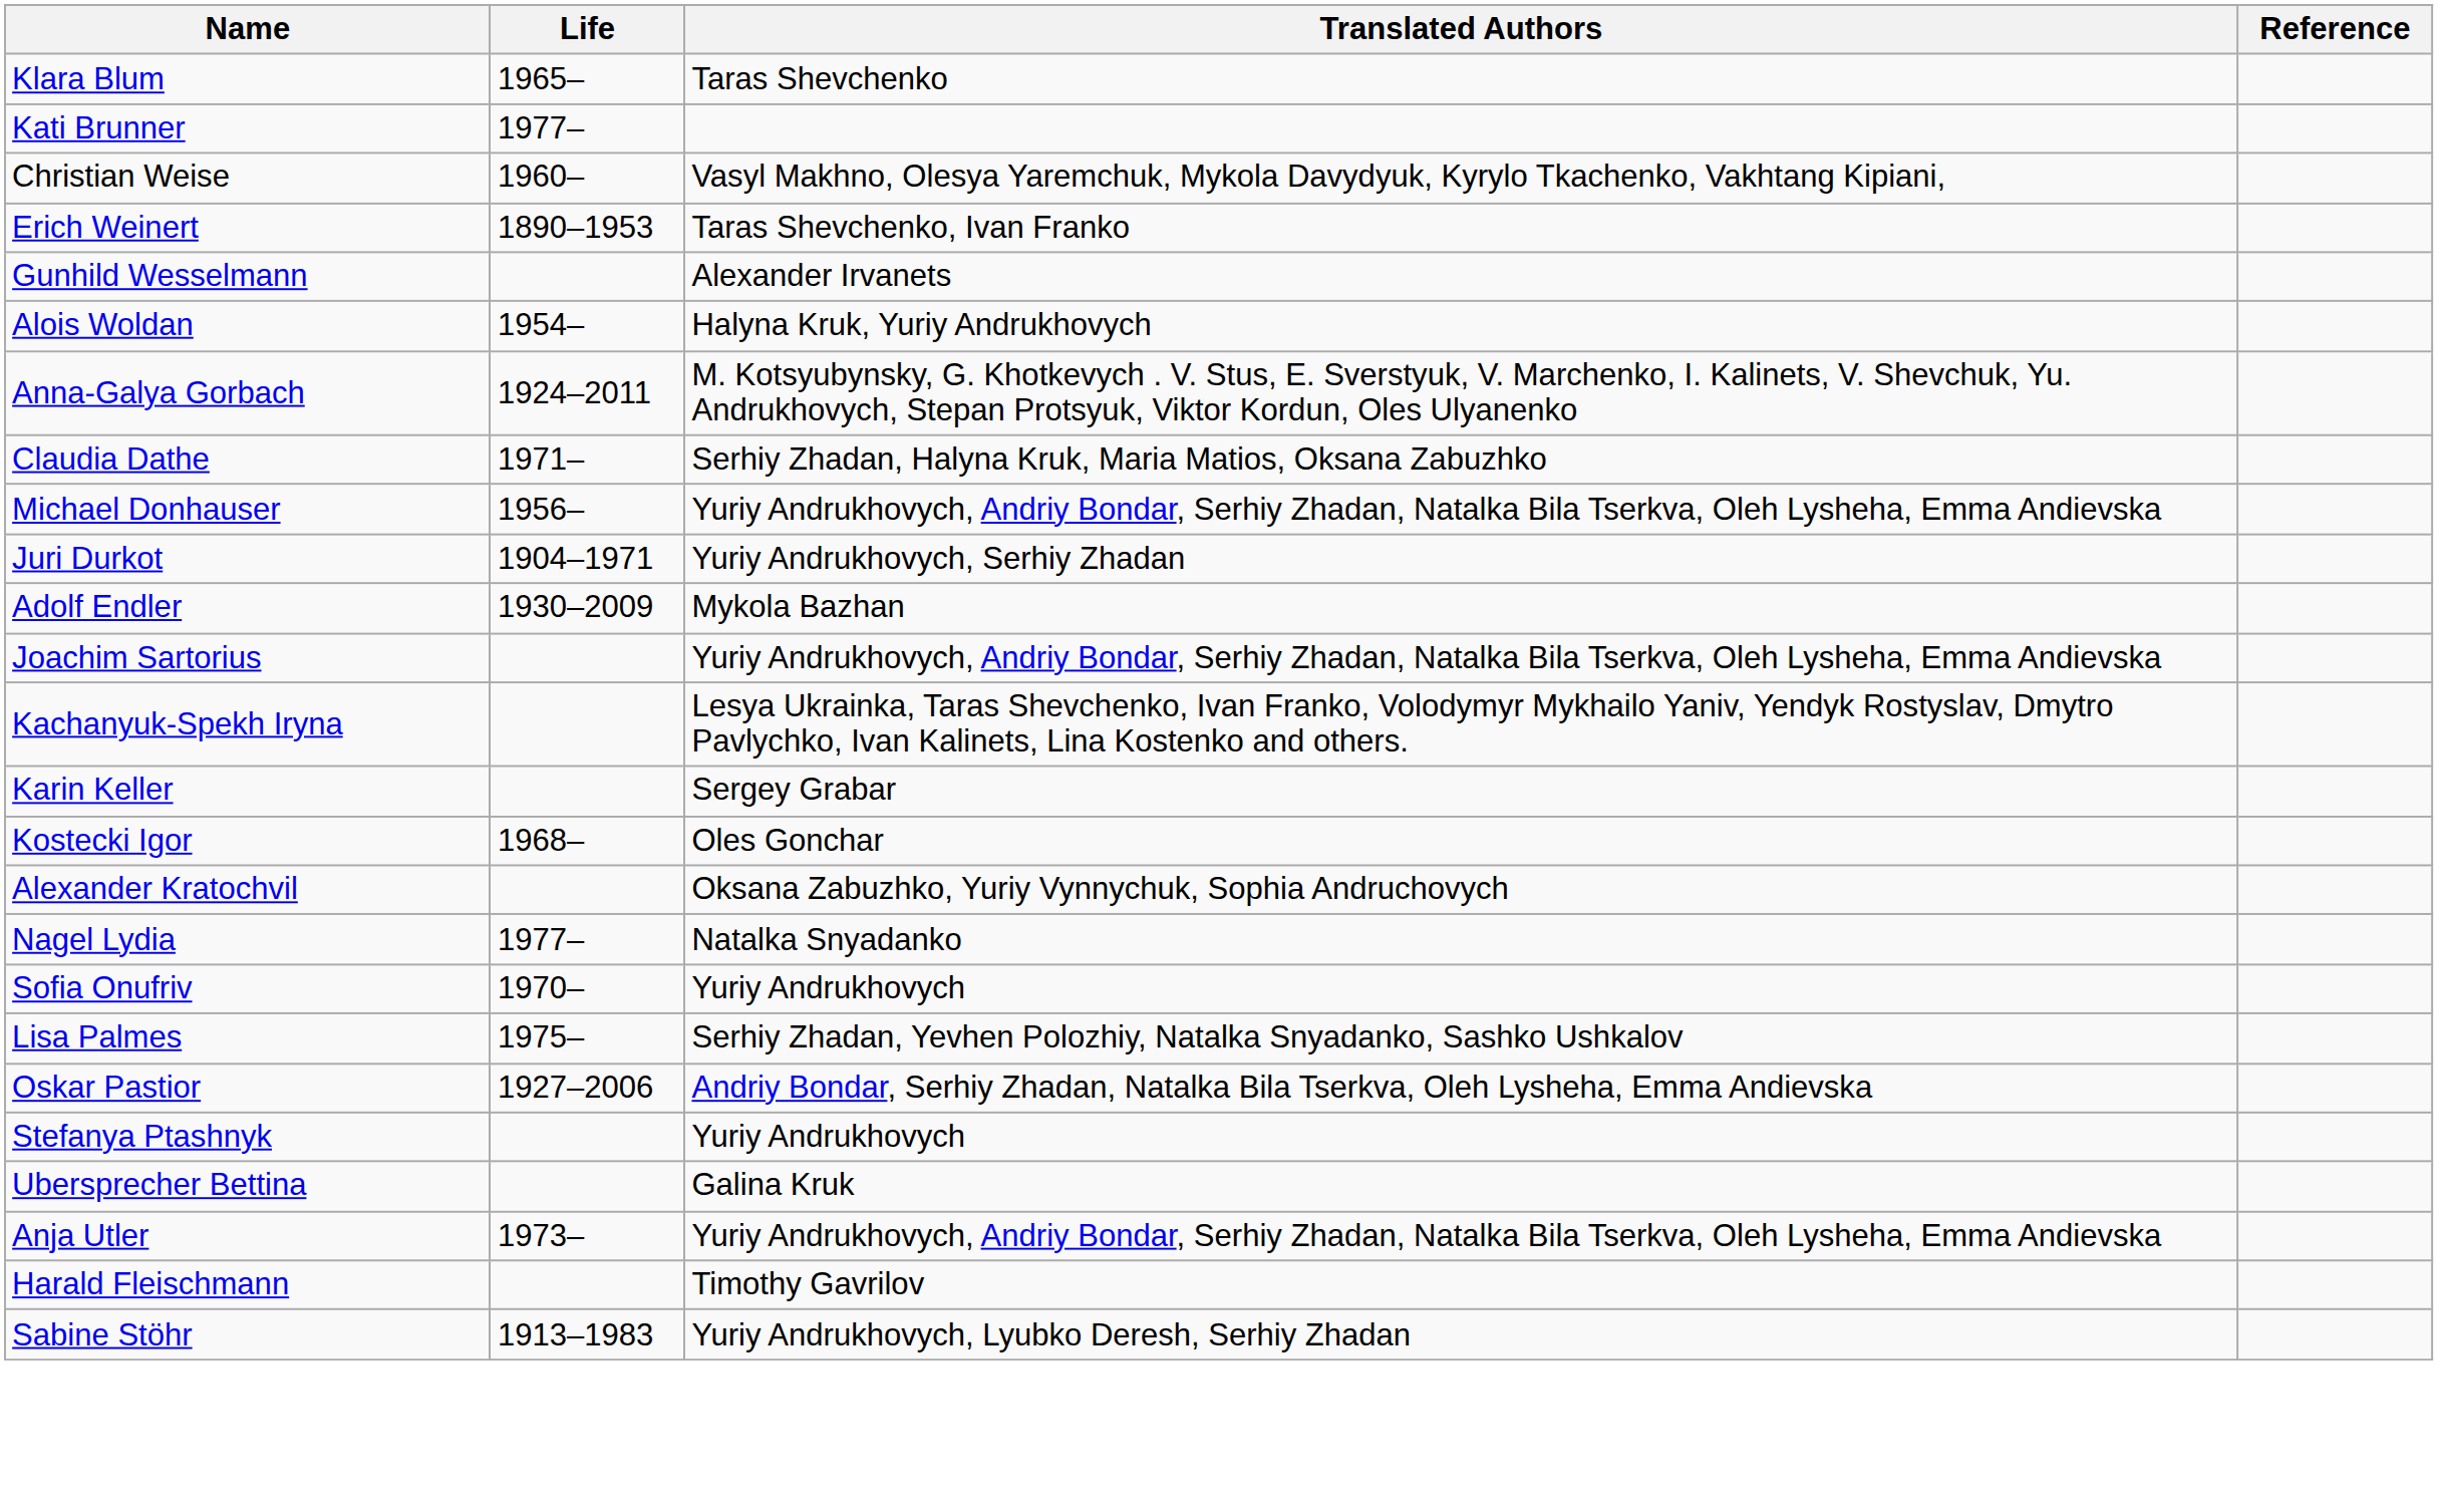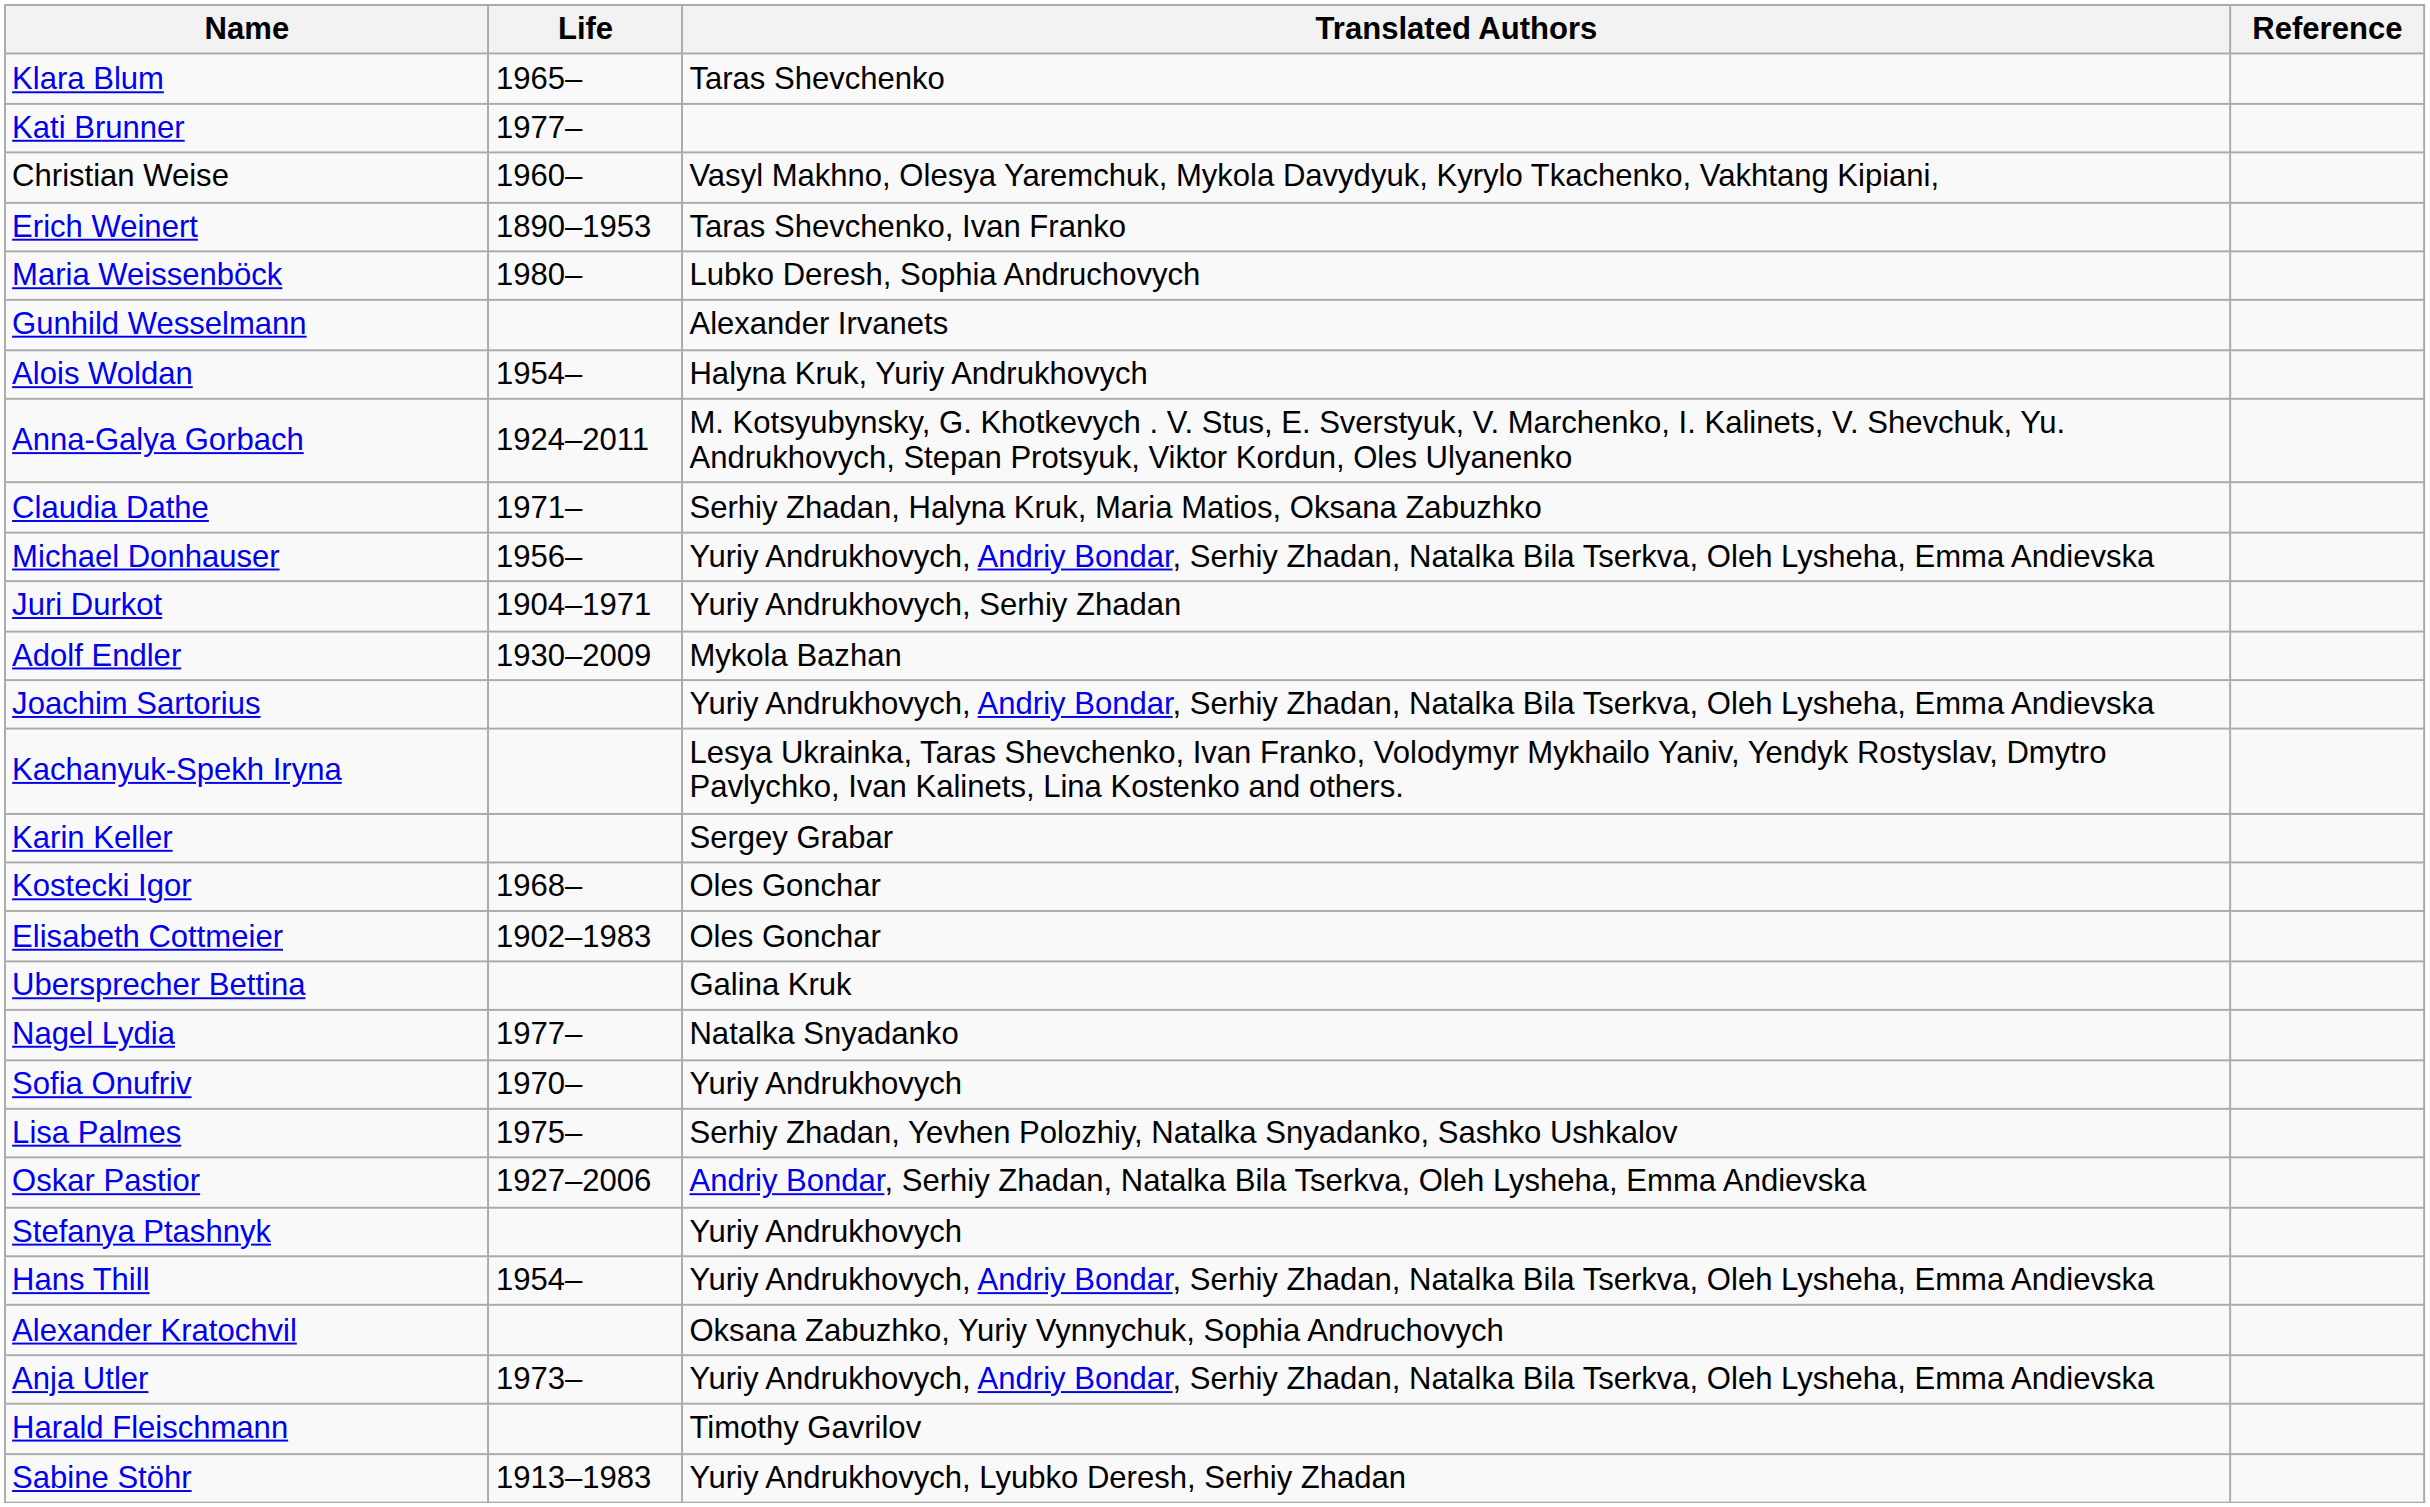 <table class="wikitable sortable">
 <tr>
 <th width="20%">Name</th>
 <th width="8%">Life</th>
 <th width="*">Translated Authors</th>
 <th width="8%   ">Reference</th>
 </tr>
 <tr>
 <td><a href='#'>Klara Blum</a></td>
 <td>1965–</td>
 <td>Taras Shevchenko</td>
 <td></td>
 </tr>
 <tr>
 <td><a href='#'>Kati Brunner</a></td>
 <td>1977–</td>
 <td></td>
 <td></td>
 </tr>
 <tr>
 <td>Christian Weise</td>
 <td>1960–</td>
 <td>Vasyl Makhno, Olesya Yaremchuk, Mykola Davydyuk, Kyrylo Tkachenko, Vakhtang Kipiani,</td>
 <td></td>
 </tr>
 <tr>
 <td><a href='#'>Erich Weinert</a></td>
 <td>1890–1953</td>
 <td>Taras Shevchenko, Ivan Franko</td>
+<td></td>
+</tr>
+<tr>
+<td><a href='#'>Maria Weissenböck</a></td>
+<td>1980–</td>
+<td>Lubko Deresh, Sophia Andruchovych</td>
 <td></td>
 </tr>
 <tr>
 <td><a href='#'>Gunhild Wesselmann</a></td>
 <td></td>
 <td>Alexander Irvanets</td>
 <td></td>
 </tr>
 <tr>
 <td><a href='#'>Alois Woldan</a></td>
 <td>1954–</td>
 <td>Halyna Kruk, Yuriy Andrukhovych</td>
 <td></td>
 </tr>
 <tr>
 <td><a href='#'>Anna-Galya Gorbach</a></td>
 <td>1924–2011</td>
 <td>M. Kotsyubynsky, G. Khotkevych . V. Stus, E. Sverstyuk, V. Marchenko, I. Kalinets, V. Shevchuk, Yu. Andrukhovych, Stepan Protsyuk, Viktor Kordun, Oles Ulyanenko</td>
 <td></td>
 </tr>
 <tr>
 <td><a href='#'>Claudia Dathe</a></td>
 <td>1971–</td>
 <td>Serhiy Zhadan, Halyna Kruk, Maria Matios, Oksana Zabuzhko</td>
 <td></td>
 </tr>
 <tr>
 <td><a href='#'>Michael Donhauser</a></td>
 <td>1956–</td>
 <td>Yuriy Andrukhovych, <a href='#'>Andriy Bondar</a>, Serhiy Zhadan, Natalka Bila Tserkva, Oleh Lysheha, Emma Andievska</td>
 <td></td>
 </tr>
 <tr>
 <td><a href='#'>Juri Durkot</a></td>
 <td>1904–1971</td>
 <td>Yuriy Andrukhovych, Serhiy Zhadan</td>
 <td></td>
 </tr>
 <tr>
 <td><a href='#'>Adolf Endler</a></td>
 <td>1930–2009</td>
 <td>Mykola Bazhan</td>
 <td></td>
 </tr>
 <tr>
 <td><a href='#'>Joachim Sartorius</a></td>
 <td></td>
 <td>Yuriy Andrukhovych, <a href='#'>Andriy Bondar</a>, Serhiy Zhadan, Natalka Bila Tserkva, Oleh Lysheha, Emma Andievska</td>
 <td></td>
 </tr>
 <tr>
 <td><a href='#'>Kachanyuk-Spekh Iryna</a></td>
 <td></td>
 <td>Lesya Ukrainka, Taras Shevchenko, Ivan Franko, Volodymyr Mykhailo Yaniv, Yendyk Rostyslav, Dmytro Pavlychko, Ivan Kalinets, Lina Kostenko and others.</td>
 <td></td>
 </tr>
 <tr>
 <td><a href='#'>Karin Keller</a></td>
 <td></td>
 <td>Sergey Grabar</td>
 <td></td>
 </tr>
 <tr>
 <td><a href='#'>Kostecki Igor</a></td>
 <td>1968–</td>
 <td>Oles Gonchar</td>
 <td></td>
 </tr>
 <tr>
-<td><a href='#'>Alexander Kratochvil</a></td>
+<td><a href='#'>Elisabeth Cottmeier</a></td>
+<td>1902–1983</td>
+<td>Oles Gonchar</td>
 <td></td>
-<td>Oksana Zabuzhko, Yuriy Vynnychuk, Sophia Andruchovych</td>
+</tr>
+<tr>
+<td><a href='#'>Ubersprecher Bettina</a></td>
+<td></td>
+<td>Galina Kruk</td>
 <td></td>
 </tr>
 <tr>
 <td><a href='#'>Nagel Lydia</a></td>
 <td>1977–</td>
 <td>Natalka Snyadanko</td>
 <td></td>
 </tr>
 <tr>
 <td><a href='#'>Sofia Onufriv</a></td>
 <td>1970–</td>
 <td>Yuriy Andrukhovych</td>
 <td></td>
 </tr>
 <tr>
 <td><a href='#'>Lisa Palmes</a></td>
 <td>1975–</td>
 <td>Serhiy Zhadan, Yevhen Polozhiy, Natalka Snyadanko, Sashko Ushkalov</td>
 <td></td>
 </tr>
 <tr>
 <td><a href='#'>Oskar Pastior</a></td>
 <td>1927–2006</td>
 <td><a href='#'>Andriy Bondar</a>, Serhiy Zhadan, Natalka Bila Tserkva, Oleh Lysheha, Emma Andievska</td>
 <td></td>
 </tr>
 <tr>
 <td><a href='#'>Stefanya Ptashnyk</a></td>
 <td></td>
 <td>Yuriy Andrukhovych</td>
 <td></td>
 </tr>
 <tr>
-<td><a href='#'>Ubersprecher Bettina</a></td>
+<td><a href='#'>Hans Thill</a></td>
+<td>1954–</td>
+<td>Yuriy Andrukhovych, <a href='#'>Andriy Bondar</a>, Serhiy Zhadan, Natalka Bila Tserkva, Oleh Lysheha, Emma Andievska</td>
 <td></td>
-<td>Galina Kruk</td>
+</tr>
+<tr>
+<td><a href='#'>Alexander Kratochvil</a></td>
+<td></td>
+<td>Oksana Zabuzhko, Yuriy Vynnychuk, Sophia Andruchovych</td>
 <td></td>
 </tr>
 <tr>
 <td><a href='#'>Anja Utler</a></td>
 <td>1973–</td>
 <td>Yuriy Andrukhovych, <a href='#'>Andriy Bondar</a>, Serhiy Zhadan, Natalka Bila Tserkva, Oleh Lysheha, Emma Andievska</td>
 <td></td>
 </tr>
 <tr>
 <td><a href='#'>Harald Fleischmann</a></td>
 <td></td>
 <td>Timothy Gavrilov</td>
 <td></td>
 </tr>
 <tr>
 <td><a href='#'>Sabine Stöhr</a></td>
 <td>1913–1983</td>
 <td>Yuriy Andrukhovych, Lyubko Deresh, Serhiy Zhadan</td>
 <td></td>
 </tr>
 </table>
